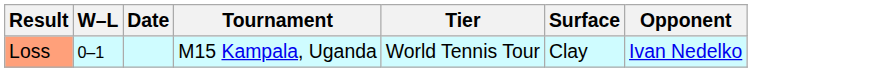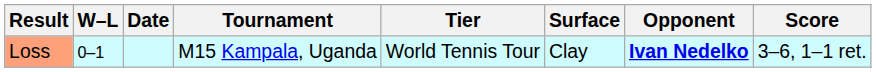 <table class="sortable wikitable" style=font-size:97%>
 <tr>
 <th>Result</th>
 <th class="unsortable">W–L</th>
 <th>Date</th>
 <th>Tournament</th>
 <th>Tier</th>
 <th>Surface</th>
 <th>Opponent</th>
+<th class="unsortable">Score</th>
 </tr>
 <tr bgcolor=#cffcff>
 <td bgcolor=FFA07A>Loss</td>
 <td><small>0–1</small></td>
 <td></td>
 <td> M15 <a href='#'>Kampala</a>, Uganda</td>
 <td>World Tennis Tour</td>
 <td>Clay</td>
-<td> <a href='#'>Ivan Nedelko</a></td>
+<td><strong> <a href='#'>Ivan Nedelko</a></strong></td>
+<td>3–6, 1–1 ret.</td>
 </tr>
 </table>
